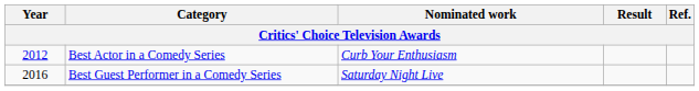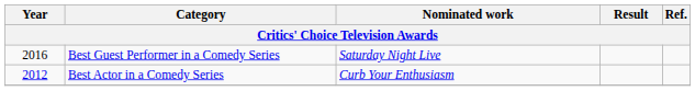 <table class=wikitable>
 <tr>
 <th scope="col" style="width:5em;">Year</th>
 <th scope="col" style="width:26em;">Category</th>
 <th scope="col" style="width:25em;">Nominated work</th>
 <th scope="col" style="width:5em;">Result</th>
 <th>Ref.</th>
 </tr>
 <tr>
 <th colspan=5><a href='#'>Critics' Choice Television Awards</a></th>
 </tr>
 <tr>
+<td style="text-align:center;">2016</td>
+<td><a href='#'>Best Guest Performer in a Comedy Series</a></td>
+<td><em><a href='#'>Saturday Night Live</a></em></td>
+<td></td>
+<td></td>
+</tr>
+<tr>
 <td style="text-align:center;"><a href='#'>2012</a></td>
 <td><a href='#'>Best Actor in a Comedy Series</a></td>
 <td><em><a href='#'>Curb Your Enthusiasm</a></em></td>
 <td></td>
 <td></td>
 </tr>
 <tr>
-<td style="text-align:center;">2016</td>
-<td><a href='#'>Best Guest Performer in a Comedy Series</a></td>
-<td><em><a href='#'>Saturday Night Live</a></em></td>
-<td></td>
-<td></td>
-</tr>
-<tr>
 </tr>
 </table>
